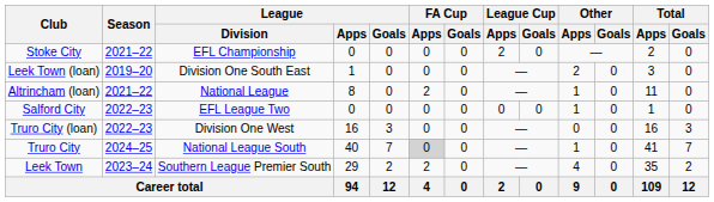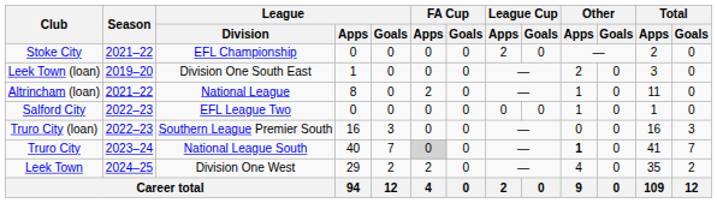 <table class="wikitable" style="text-align: center;">
 <tr>
 <th rowspan="2">Club</th>
 <th rowspan="2">Season</th>
 <th colspan="3">League</th>
 <th colspan="2">FA Cup</th>
 <th colspan="2">League Cup</th>
 <th colspan="2">Other</th>
 <th colspan="2">Total</th>
 </tr>
 <tr>
 <th>Division</th>
 <th>Apps</th>
 <th>Goals</th>
 <th>Apps</th>
 <th>Goals</th>
 <th>Apps</th>
 <th>Goals</th>
 <th>Apps</th>
 <th>Goals</th>
 <th>Apps</th>
 <th>Goals</th>
 </tr>
 <tr>
 <td><a href='#'>Stoke City</a></td>
 <td><a href='#'>2021–22</a></td>
 <td><a href='#'>EFL Championship</a></td>
 <td>0</td>
 <td>0</td>
 <td>0</td>
 <td>0</td>
 <td>2</td>
 <td>0</td>
 <td colspan=2>—</td>
 <td>2</td>
 <td>0</td>
 </tr>
 <tr>
 <td><a href='#'>Leek Town</a> (loan)</td>
 <td><a href='#'>2019–20</a></td>
 <td><a href='#'></a> Division One South East</td>
 <td>1</td>
 <td>0</td>
 <td>0</td>
 <td>0</td>
 <td colspan=2>—</td>
 <td>2</td>
 <td>0</td>
 <td>3</td>
 <td>0</td>
 </tr>
 <tr>
 <td><a href='#'>Altrincham</a> (loan)</td>
 <td><a href='#'>2021–22</a></td>
 <td><a href='#'>National League</a></td>
 <td>8</td>
 <td>0</td>
 <td>2</td>
 <td>0</td>
 <td colspan=2>—</td>
 <td>1</td>
 <td>0</td>
 <td>11</td>
 <td>0</td>
 </tr>
 <tr>
 <td><a href='#'>Salford City</a></td>
 <td><a href='#'>2022–23</a></td>
 <td><a href='#'>EFL League Two</a></td>
 <td>0</td>
 <td>0</td>
 <td>0</td>
 <td>0</td>
 <td>0</td>
 <td>0</td>
 <td>1</td>
 <td>0</td>
 <td>1</td>
 <td>0</td>
 </tr>
 <tr>
 <td><a href='#'>Truro City</a> (loan)</td>
 <td><a href='#'>2022–23</a></td>
-<td><a href='#'></a> Division One West</td>
+<td><a href='#'>Southern League</a> Premier South</td>
 <td>16</td>
 <td>3</td>
 <td>0</td>
 <td>0</td>
 <td colspan=2>—</td>
 <td>0</td>
 <td>0</td>
 <td>16</td>
 <td>3</td>
 </tr>
 <tr>
 <td><a href='#'>Truro City</a></td>
-<td><a href='#'>2024–25</a></td>
+<td><a href='#'>2023–24</a></td>
 <td><a href='#'>National League South</a></td>
 <td>40</td>
 <td>7</td>
 <td style="background: lightgrey;">0</td>
 <td>0</td>
 <td colspan=2>—</td>
-<td>1</td>
+<td><strong>1</strong></td>
 <td>0</td>
 <td>41</td>
 <td>7</td>
 </tr>
 <tr>
 <td><a href='#'>Leek Town</a></td>
-<td><a href='#'>2023–24</a></td>
-<td><a href='#'>Southern League</a> Premier South</td>
+<td><a href='#'>2024–25</a></td>
+<td><a href='#'></a> Division One West</td>
 <td>29</td>
 <td>2</td>
 <td>2</td>
 <td>0</td>
 <td colspan=2>—</td>
 <td>4</td>
 <td>0</td>
 <td>35</td>
 <td>2</td>
 </tr>
 <tr>
 <th colspan="3">Career total</th>
 <th>94</th>
 <th>12</th>
 <th>4</th>
 <th>0</th>
 <th>2</th>
 <th>0</th>
 <th>9</th>
 <th>0</th>
 <th>109</th>
 <th>12</th>
 </tr>
 </table>
